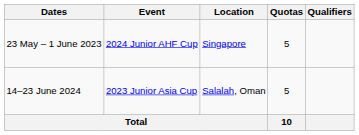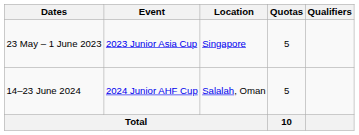 <table class="wikitable">
 <tr>
 <th>Dates</th>
 <th>Event</th>
 <th>Location</th>
 <th>Quotas</th>
 <th>Qualifiers</th>
 </tr>
 <tr>
 <td>23 May – 1 June 2023</td>
-<td><a href='#'>2024 Junior AHF Cup</a></td>
+<td><a href='#'>2023 Junior Asia Cup</a></td>
 <td><a href='#'>Singapore</a></td>
 <td align=center>5</td>
 <td><br><br><br><br></td>
 </tr>
 <tr>
 <td>14–23 June 2024</td>
-<td><a href='#'>2023 Junior Asia Cup</a></td>
+<td><a href='#'>2024 Junior AHF Cup</a></td>
 <td><a href='#'>Salalah</a>, Oman</td>
 <td align=center>5</td>
 <td><br><br><br><br></td>
 </tr>
 <tr>
 <th colspan=3>Total</th>
 <th>10</th>
 <th></th>
 </tr>
 </table>
